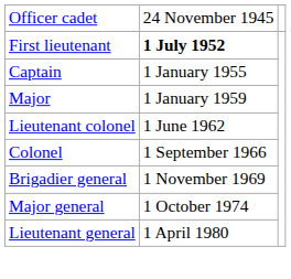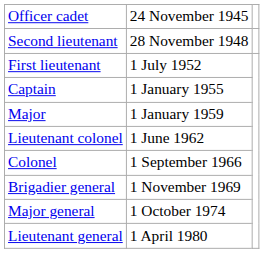 <table class="wikitable" style="background:white">
 <tr>
 <td><a href='#'>Officer cadet</a></td>
 <td>24 November 1945</td>
 <td></td>
 </tr>
 <tr>
+<td><a href='#'>Second lieutenant</a></td>
+<td>28 November 1948</td>
+<td></td>
+</tr>
+<tr>
 <td><a href='#'>First lieutenant</a></td>
-<td><strong>1 July 1952</strong></td>
+<td>1 July 1952</td>
 <td rowspan="8"></td>
 </tr>
 <tr>
 <td><a href='#'>Captain</a></td>
 <td>1 January 1955</td>
 </tr>
 <tr>
 <td><a href='#'>Major</a></td>
 <td>1 January 1959</td>
 </tr>
 <tr>
 <td><a href='#'>Lieutenant colonel</a></td>
 <td>1 June 1962</td>
 </tr>
 <tr>
 <td><a href='#'>Colonel</a></td>
 <td>1 September 1966</td>
 </tr>
 <tr>
 <td><a href='#'>Brigadier general</a></td>
 <td>1 November 1969</td>
 </tr>
 <tr>
 <td><a href='#'>Major general</a></td>
 <td>1 October 1974</td>
 </tr>
 <tr>
 <td><a href='#'>Lieutenant general</a></td>
 <td>1 April 1980</td>
 </tr>
 </table>
